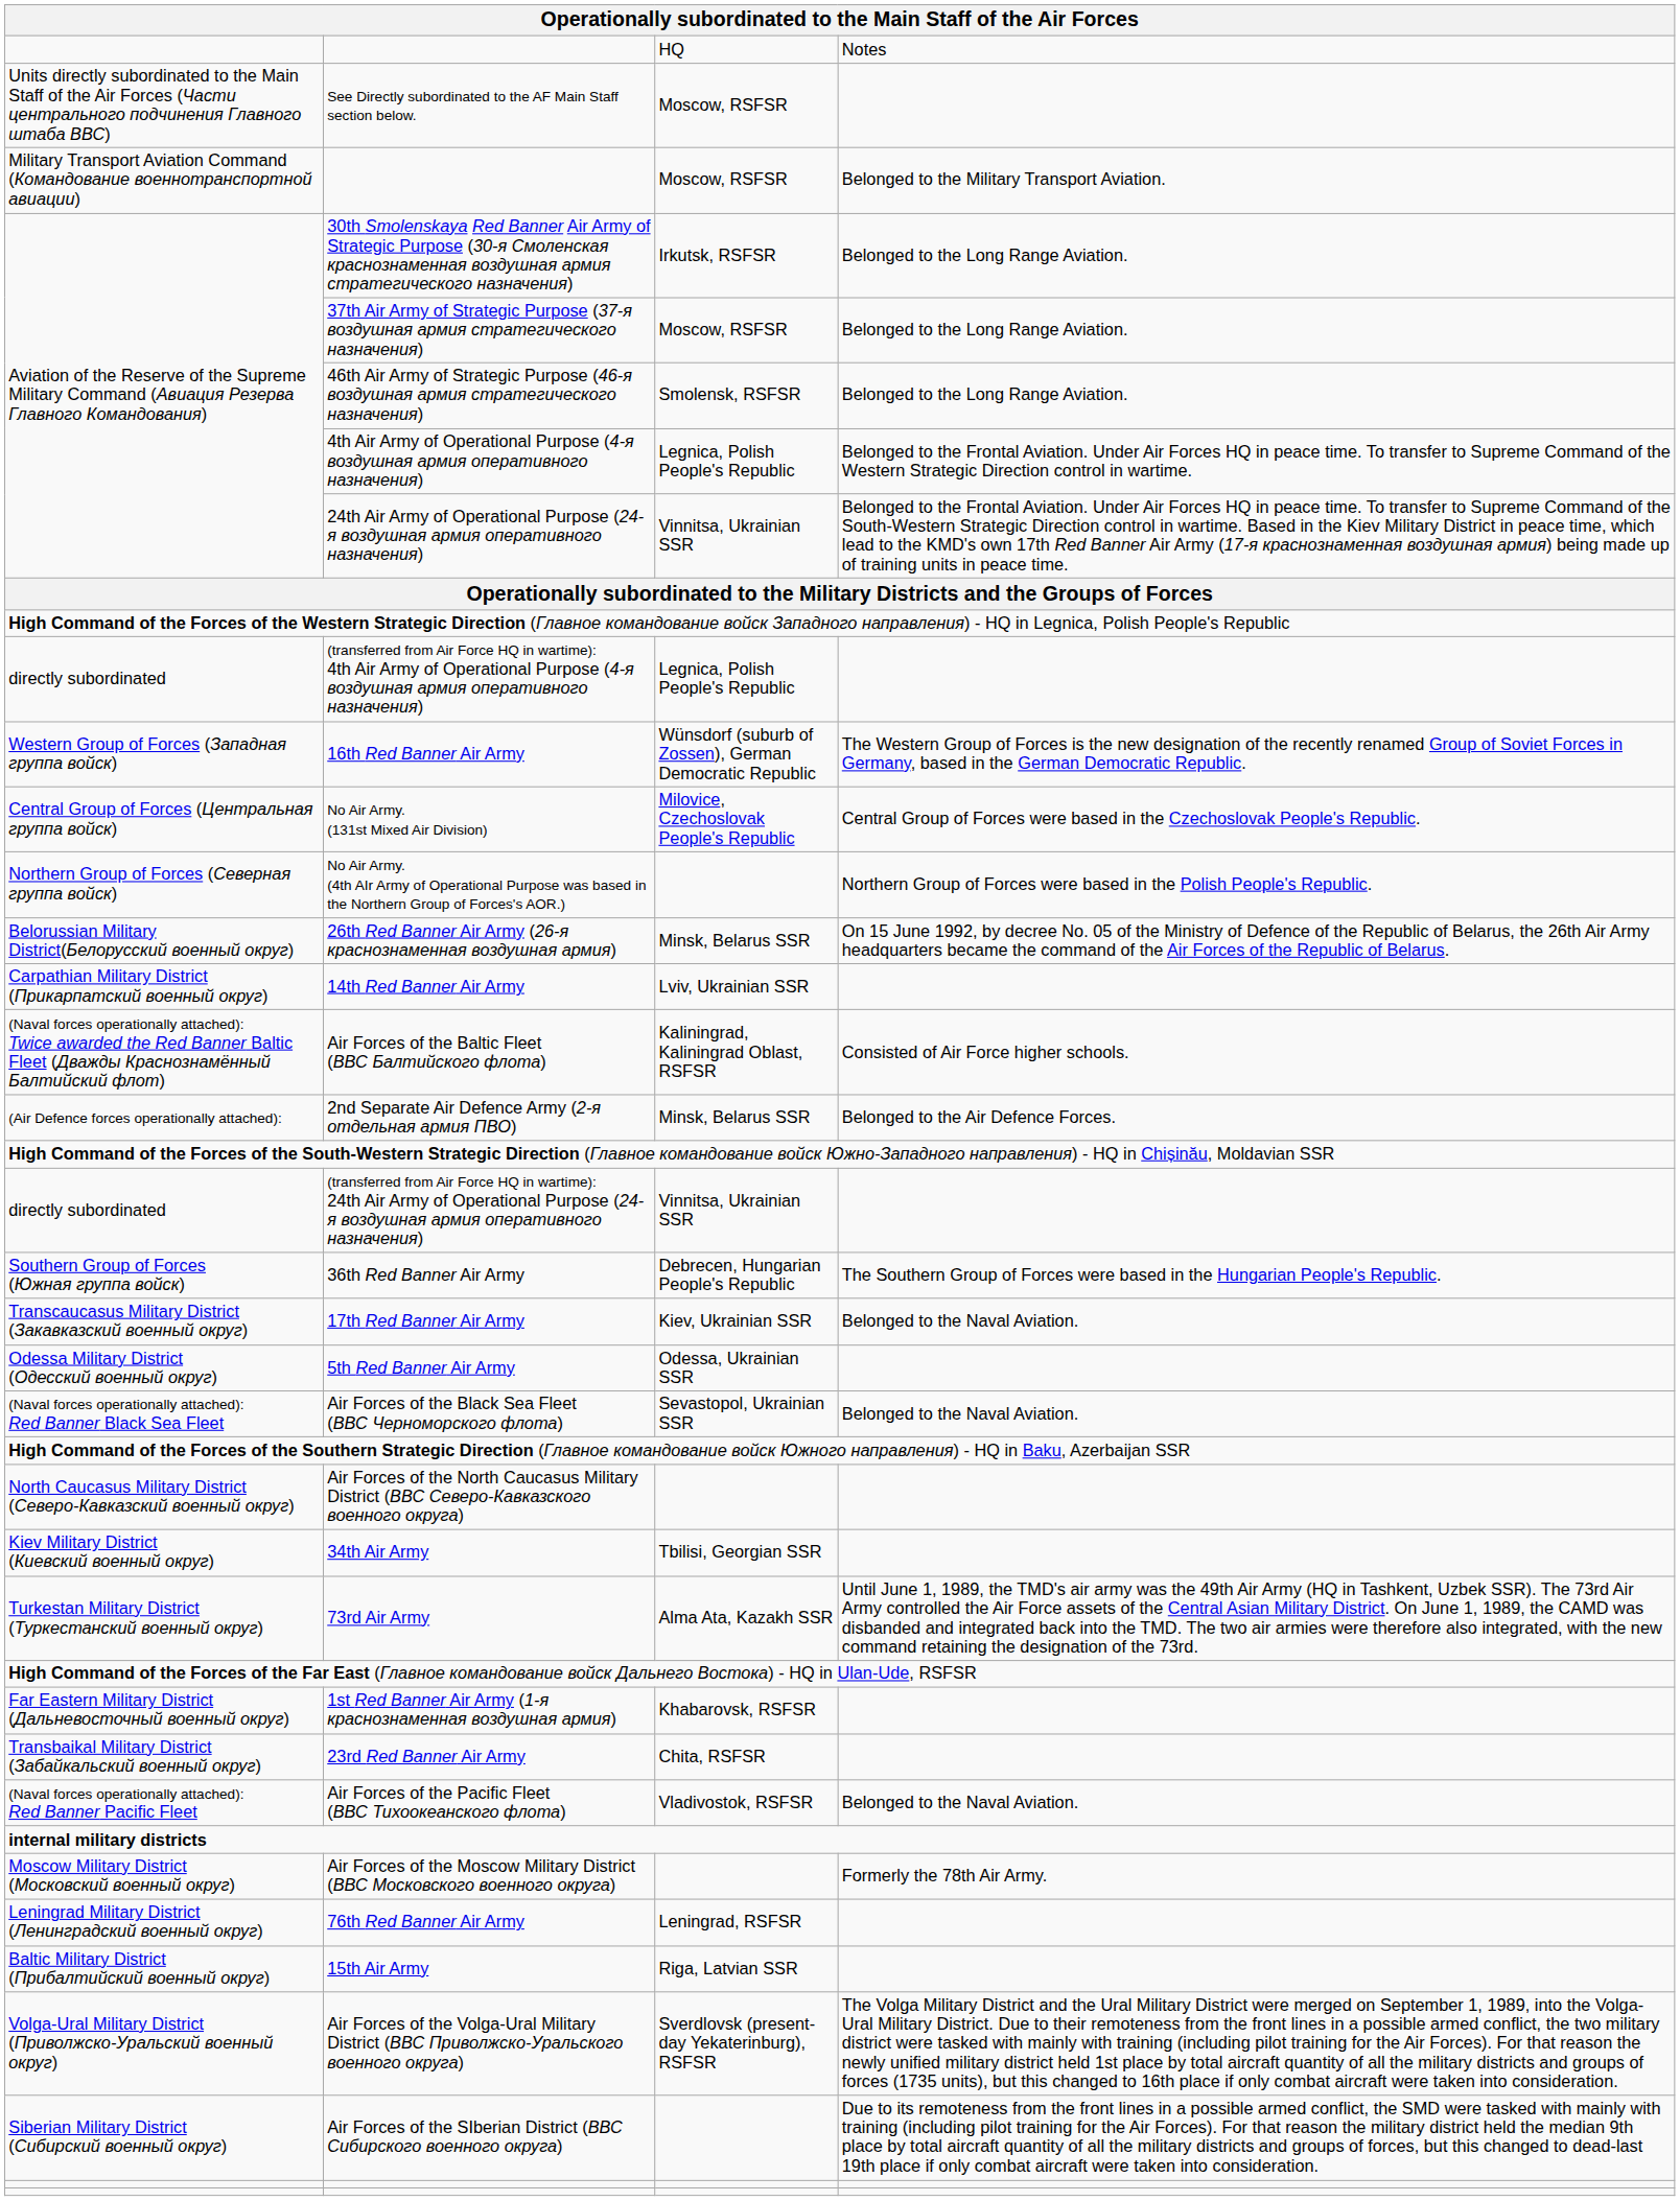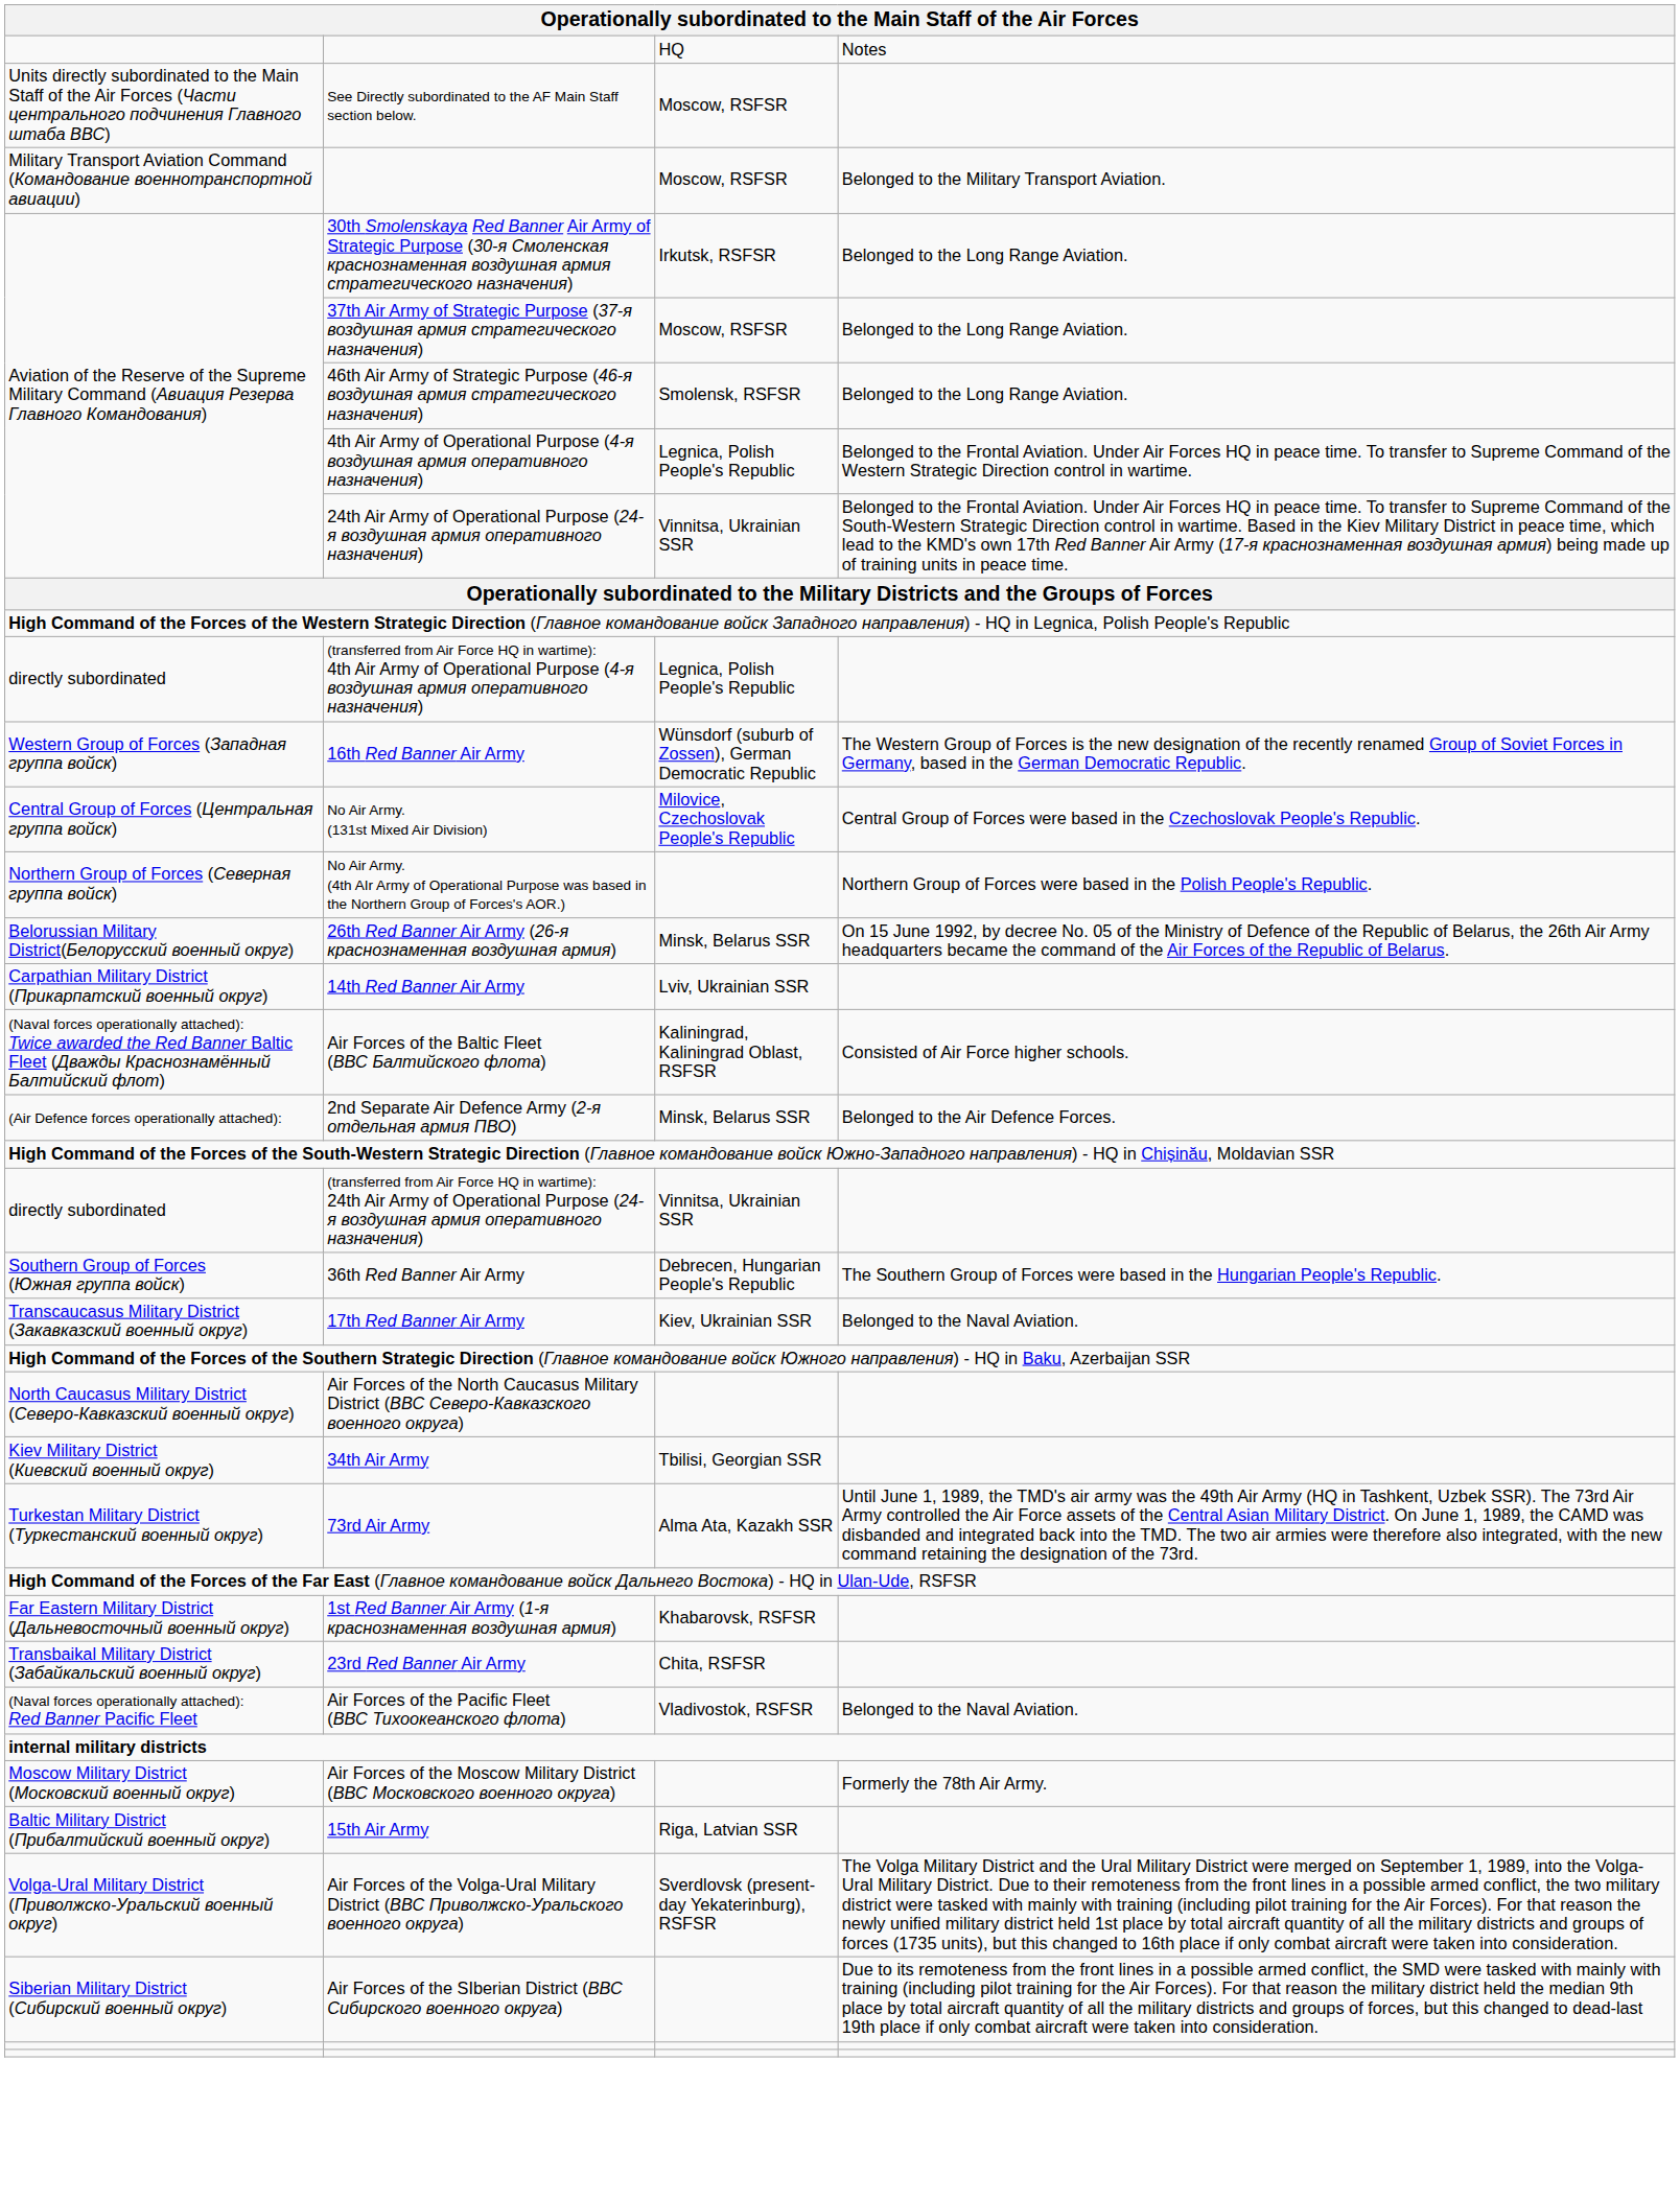 <table class="wikitable">
 <tr>
 <th colspan="4"><big>Operationally subordinated to the Main Staff of the Air Forces</big></th>
 </tr>
 <tr>
 <td></td>
 <td></td>
 <td>HQ</td>
 <td>Notes</td>
 </tr>
 <tr>
 <td>Units directly subordinated to the Main Staff of the Air Forces (<em>Части центрального подчинения Главного штаба ВВС</em>)</td>
 <td><small>See Directly subordinated to the AF Main Staff section below.</small></td>
 <td>Moscow, RSFSR</td>
 <td></td>
 </tr>
 <tr>
 <td>Military Transport Aviation Command (<em>Командование военнотранспортной авиации</em>)</td>
 <td></td>
 <td>Moscow, RSFSR</td>
 <td>Belonged to the Military Transport Aviation.</td>
 </tr>
 <tr>
 <td rowspan="5">Aviation of the Reserve of the Supreme Military Command (<em>Авиация Резерва Главного Командования</em>)</td>
 <td><a href='#'>30th <em>Smolenskaya</em></a> <em><a href='#'>Red Banner</a></em> <a href='#'>Air Army of Strategic Purpose</a> (<em>30-я Смоленская краснознаменная воздушная армия стратегического назначения</em>)</td>
 <td>Irkutsk, RSFSR</td>
 <td>Belonged to the Long Range Aviation.</td>
 </tr>
 <tr>
 <td><a href='#'>37th Air Army of Strategic Purpose</a> (<em>37-я воздушная армия стратегического назначения</em>)</td>
 <td>Moscow, RSFSR</td>
 <td>Belonged to the Long Range Aviation.</td>
 </tr>
 <tr>
 <td>46th Air Army of Strategic Purpose (<em>46-я воздушная армия стратегического назначения</em>)</td>
 <td>Smolensk, RSFSR</td>
 <td>Belonged to the Long Range Aviation.</td>
 </tr>
 <tr>
 <td>4th Air Army of Operational Purpose (<em>4-я воздушная армия оперативного назначения</em>)</td>
 <td>Legnica, Polish People's Republic</td>
 <td>Belonged to the Frontal Aviation. Under Air Forces HQ in peace time. To transfer to Supreme Command of the Western Strategic Direction control in wartime.</td>
 </tr>
 <tr>
 <td>24th Air Army of Operational Purpose (<em>24-я воздушная армия оперативного назначения</em>)</td>
 <td>Vinnitsa, Ukrainian SSR</td>
 <td>Belonged to the Frontal Aviation. Under Air Forces HQ in peace time. To transfer to Supreme Command of the South-Western Strategic Direction control in wartime. Based in the Kiev Military District in peace time, which lead to the KMD's own 17th <em>Red Banner</em> Air Army (<em>17-я краснознаменная воздушная армия</em>) being made up of training units in peace time.</td>
 </tr>
 <tr>
 <th colspan="4"><big>Operationally subordinated to the Military Districts and the Groups of Forces</big></th>
 </tr>
 <tr>
 <td colspan="4"><strong>High Command of the Forces of the Western Strategic Direction</strong> (<em>Главное командование войск Западного направления</em>) - HQ in Legnica, Polish People's Republic</td>
 </tr>
 <tr>
 <td>directly subordinated</td>
 <td><small>(transferred from Air Force HQ in wartime):</small><br>4th Air Army of Operational Purpose (<em>4-я воздушная армия оперативного назначения</em>)</td>
 <td>Legnica, Polish People's Republic</td>
 <td></td>
 </tr>
 <tr>
 <td><a href='#'>Western Group of Forces</a> (<em>Западная группа войск</em>)</td>
 <td><a href='#'>16th <em>Red Banner</em> Air Army</a></td>
 <td>Wünsdorf (suburb of <a href='#'>Zossen</a>), German Democratic Republic</td>
 <td>The Western Group of Forces is the new designation of the recently renamed <a href='#'>Group of Soviet Forces in Germany</a>, based in the <a href='#'>German Democratic Republic</a>.</td>
 </tr>
 <tr>
 <td><a href='#'>Central Group of Forces</a> (<em>Центральная группа войск</em>)</td>
 <td><small>No Air Army.</small><br><small>(131st Mixed Air Division)</small></td>
 <td><a href='#'>Milovice</a>, <a href='#'>Czechoslovak People's Republic</a></td>
 <td>Central Group of Forces were based in the <a href='#'>Czechoslovak People's Republic</a>.</td>
 </tr>
 <tr>
 <td><a href='#'>Northern Group of Forces</a> (<em>Северная группа войск</em>)</td>
 <td><small>No Air Army.</small><br><small>(4th AIr Army of Operational Purpose was based in the Northern Group of Forces's AOR.)</small></td>
 <td></td>
 <td>Northern Group of Forces were based in the <a href='#'>Polish People's Republic</a>.</td>
 </tr>
 <tr>
 <td><a href='#'>Belorussian Military District</a>(<em>Белорусский военный округ</em>)</td>
 <td><a href='#'>26th <em>Red Banner</em> Air Army</a> (<em>26-я краснознаменная воздушная армия</em>)</td>
 <td>Minsk, Belarus SSR</td>
 <td>On 15 June 1992, by decree No. 05 of the Ministry of Defence of the Republic of Belarus, the 26th Air Army headquarters became the command of the <a href='#'>Air Forces of the Republic of Belarus</a>.</td>
 </tr>
 <tr>
 <td><a href='#'>Carpathian Military District</a> (<em>Прикарпатский военный округ</em>)</td>
 <td><a href='#'>14th <em>Red Banner</em> Air Army</a></td>
 <td>Lviv, Ukrainian SSR</td>
 <td></td>
 </tr>
 <tr>
 <td><small>(Naval forces operationally attached):</small><br><a href='#'><em>Twice awarded the Red Banner</em> Baltic Fleet</a> (<em>Дважды Краснознамённый</em> <em>Балтийский флот</em>)</td>
 <td>Air Forces of the Baltic Fleet<br>(<em>ВВС Балтийского флота</em>)</td>
 <td>Kaliningrad, Kaliningrad Oblast, RSFSR</td>
 <td>Consisted of Air Force higher schools.</td>
 </tr>
 <tr>
 <td><small>(Air Defence forces operationally attached):</small></td>
 <td>2nd Separate Air Defence Army (<em>2-я отдельная армия ПВО</em>)</td>
 <td>Minsk, Belarus SSR</td>
 <td>Belonged to the Air Defence Forces.</td>
 </tr>
 <tr>
 <td colspan="4"><strong>High Command of the Forces of the South-Western Strategic Direction</strong> (<em>Главное командование войск Южно-Западного направления</em>) - HQ in <a href='#'>Chișinău</a>, Moldavian SSR</td>
 </tr>
 <tr>
 <td>directly subordinated</td>
 <td><small>(transferred from Air Force HQ in wartime):</small><br>24th Air Army of Operational Purpose (<em>24-я воздушная армия оперативного назначения</em>)</td>
 <td>Vinnitsa, Ukrainian SSR</td>
 <td></td>
 </tr>
 <tr>
 <td><a href='#'>Southern Group of Forces</a><br>(<em>Южная группа войск</em>)</td>
 <td>36th <em>Red Banner</em> Air Army</td>
 <td>Debrecen, Hungarian People's Republic</td>
 <td>The Southern Group of Forces were based in the <a href='#'>Hungarian People's Republic</a>.</td>
 </tr>
 <tr>
 <td><a href='#'>Transcaucasus Military District</a><br>(<em>Закавказский военный округ</em>)</td>
 <td><a href='#'>17th <em>Red Banner</em> Air Army</a></td>
 <td>Kiev, Ukrainian SSR</td>
 <td>Belonged to the Naval Aviation.</td>
 </tr>
 <tr>
-<td><a href='#'>Odessa Military District</a><br>(<em>Одесский военный округ</em>)</td>
-<td><a href='#'>5th <em>Red Banner</em> Air Army</a></td>
-<td>Odessa, Ukrainian SSR</td>
-<td></td>
-</tr>
-<tr>
-<td><small>(Naval forces operationally attached):</small><br><a href='#'><em>Red Banner</em> Black Sea Fleet</a></td>
-<td>Air Forces of the Black Sea Fleet<br>(<em>ВВС Черноморского флота</em>)</td>
-<td>Sevastopol, Ukrainian SSR</td>
-<td>Belonged to the Naval Aviation.</td>
-</tr>
-<tr>
 <td colspan="4"><strong>High Command of the Forces of the Southern Strategic Direction</strong> (<em>Главное командование войск Южного направления</em>) - HQ in <a href='#'>Baku</a>, Azerbaijan SSR</td>
 </tr>
 <tr>
 <td><a href='#'>North Caucasus Military District</a><br>(<em>Северо-Кавказский военный округ</em>)</td>
 <td>Air Forces of the North Caucasus Military District (<em>ВВС Северо-Кавказского военного округа</em>)</td>
 <td></td>
 <td></td>
 </tr>
 <tr>
 <td><a href='#'>Kiev Military District</a><br>(<em>Киевский военный округ</em>)</td>
 <td><a href='#'>34th Air Army</a></td>
 <td>Tbilisi, Georgian SSR</td>
 <td></td>
 </tr>
 <tr>
 <td><a href='#'>Turkestan Military District</a><br>(<em>Туркестанский военный округ</em>)</td>
 <td><a href='#'>73rd Air Army</a></td>
 <td>Alma Ata, Kazakh SSR</td>
 <td>Until June 1, 1989, the TMD's air army was the 49th Air Army (HQ in Tashkent, Uzbek SSR). The 73rd Air Army controlled the Air Force assets of the <a href='#'>Central Asian Military District</a>. On June 1, 1989, the CAMD was disbanded and integrated back into the TMD. The two air armies were therefore also integrated, with the new command retaining the designation of the 73rd.</td>
 </tr>
 <tr>
 <td colspan="4"><strong>High Command of the Forces of the Far East</strong> (<em>Главное командование войск Дальнего Востока</em>) - HQ in <a href='#'>Ulan-Ude</a>, RSFSR</td>
 </tr>
 <tr>
 <td><a href='#'>Far Eastern Military District</a> (<em>Дальневосточный военный округ</em>)</td>
 <td><a href='#'>1st <em>Red Banner</em> Air Army</a> (<em>1-я краснознаменная воздушная армия</em>)</td>
 <td>Khabarovsk, RSFSR</td>
 <td></td>
 </tr>
 <tr>
 <td><a href='#'>Transbaikal Military District</a> (<em>Забайкальский военный округ</em>)</td>
 <td><a href='#'>23rd <em>Red Banner</em> Air Army</a></td>
 <td>Chita, RSFSR</td>
 <td></td>
 </tr>
 <tr>
 <td><small>(Naval forces operationally attached):</small><br><a href='#'><em>Red Banner</em> Pacific Fleet</a></td>
 <td>Air Forces of the Pacific Fleet<br>(<em>ВВС Тихоокеанского флота</em>)</td>
 <td>Vladivostok, RSFSR</td>
 <td>Belonged to the Naval Aviation.</td>
 </tr>
 <tr>
 <td colspan="4"><strong>internal military districts</strong></td>
 </tr>
 <tr>
 <td><a href='#'>Moscow Military District</a><br>(<em>Московский</em> <em>военный округ</em>)</td>
 <td>Air Forces of the Moscow Military District (<em>ВВС Московского военного округа</em>)</td>
 <td></td>
 <td>Formerly the 78th Air Army.</td>
 </tr>
 <tr>
-<td><a href='#'>Leningrad Military District</a><br>(<em>Ленинградский</em> <em>военный округ</em>)</td>
-<td><a href='#'>76th <em>Red Banner</em> Air Army</a></td>
-<td>Leningrad, RSFSR</td>
-<td></td>
-</tr>
-<tr>
 <td><a href='#'>Baltic Military District</a><br>(<em>Прибалтийский</em> <em>военный округ</em>)</td>
 <td><a href='#'>15th Air Army</a></td>
 <td>Riga, Latvian SSR</td>
 <td></td>
 </tr>
 <tr>
 <td><a href='#'>Volga-Ural Military District</a><br>(<em>Приволжско-Уральский военный округ</em>)</td>
 <td>Air Forces of the Volga-Ural Military District (<em>ВВС Приволжско-Уральского военного округа</em>)</td>
 <td>Sverdlovsk (present-day Yekaterinburg), RSFSR</td>
 <td>The Volga Military District and the Ural Military District were merged on September 1, 1989, into the Volga-Ural Military District. Due to their remoteness from the front lines in a possible armed conflict, the two military district were tasked with mainly with training (including pilot training for the Air Forces). For that reason the newly unified military district held 1st place by total aircraft quantity of all the military districts and groups of forces (1735 units), but this changed to 16th place if only combat aircraft were taken into consideration.<br></td>
 </tr>
 <tr>
 <td><a href='#'>Siberian Military District</a><br>(<em>Сибирский военный округ</em>)</td>
 <td>Air Forces of the SIberian District (<em>ВВС Сибирского военного округа</em>)</td>
 <td></td>
 <td>Due to its remoteness from the front lines in a possible armed conflict, the SMD were tasked with mainly with training (including pilot training for the Air Forces). For that reason the military district held the median 9th place by total aircraft quantity of all the military districts and groups of forces, but this changed to dead-last 19th place if only combat aircraft were taken into consideration.</td>
 </tr>
 <tr>
 <td></td>
 <td></td>
 <td></td>
 <td></td>
 </tr>
 <tr>
 <td></td>
 <td></td>
 <td></td>
 <td></td>
 </tr>
 </table>
